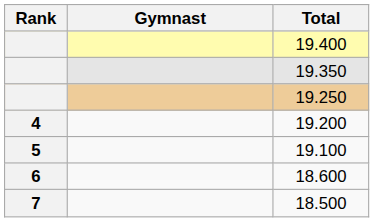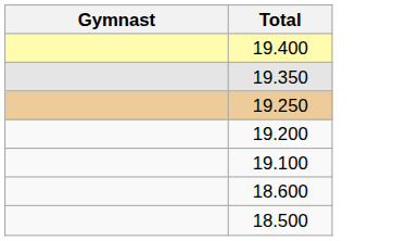 <table class="wikitable sortable" style="text-align:center; font-size:95%">
 <tr>
-<th scope="col" style="width:50px;">Rank</th>
 <th scope="col" style="width:180px;">Gymnast</th>
 <th scope="col" style="width:80px;">Total</th>
 </tr>
 <tr style="background:#fffcaf;">
-<th scope=row style="text-align:center"></th>
 <td style="text-align:left;"></td>
 <td>19.400</td>
 </tr>
 <tr style="background:#e5e5e5;">
-<th scope=row style="text-align:center"></th>
 <td style="text-align:left;"></td>
 <td>19.350</td>
 </tr>
 <tr style="background:#ec9;">
-<th scope=row style="text-align:center"></th>
 <td style="text-align:left;"></td>
 <td>19.250</td>
 </tr>
 <tr>
-<th scope=row style="text-align:center">4</th>
 <td style="text-align:left;"></td>
 <td>19.200</td>
 </tr>
 <tr>
-<th scope=row style="text-align:center">5</th>
 <td style="text-align:left;"></td>
 <td>19.100</td>
 </tr>
 <tr>
-<th scope=row style="text-align:center">6</th>
 <td style="text-align:left;"></td>
 <td>18.600</td>
 </tr>
 <tr>
-<th scope=row style="text-align:center">7</th>
 <td style="text-align:left;"></td>
 <td>18.500</td>
 </tr>
 </table>
